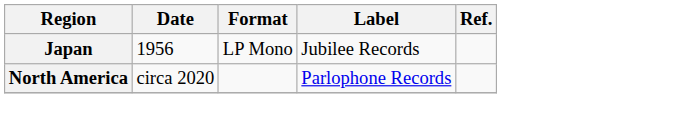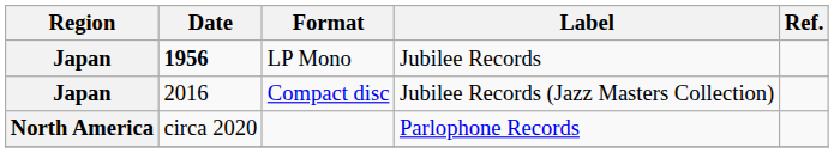 <table class="wikitable plainrowheaders">
 <tr>
 <th scope="col">Region</th>
 <th scope="col">Date</th>
 <th scope="col">Format</th>
 <th scope="col">Label</th>
 <th scope="col">Ref.</th>
 </tr>
 <tr>
 <th scope="row">Japan</th>
-<td>1956</td>
+<td><strong>1956</strong></td>
 <td>LP Mono</td>
 <td>Jubilee Records</td>
+<td></td>
+</tr>
+<tr>
+<th scope="row">Japan</th>
+<td>2016</td>
+<td><a href='#'>Compact disc</a></td>
+<td>Jubilee Records (Jazz Masters Collection)</td>
 <td></td>
 </tr>
 <tr>
 <th scope="row">North America</th>
 <td>circa 2020</td>
 <td></td>
 <td><a href='#'>Parlophone Records</a></td>
 <td></td>
 </tr>
 <tr>
 </tr>
 </table>
